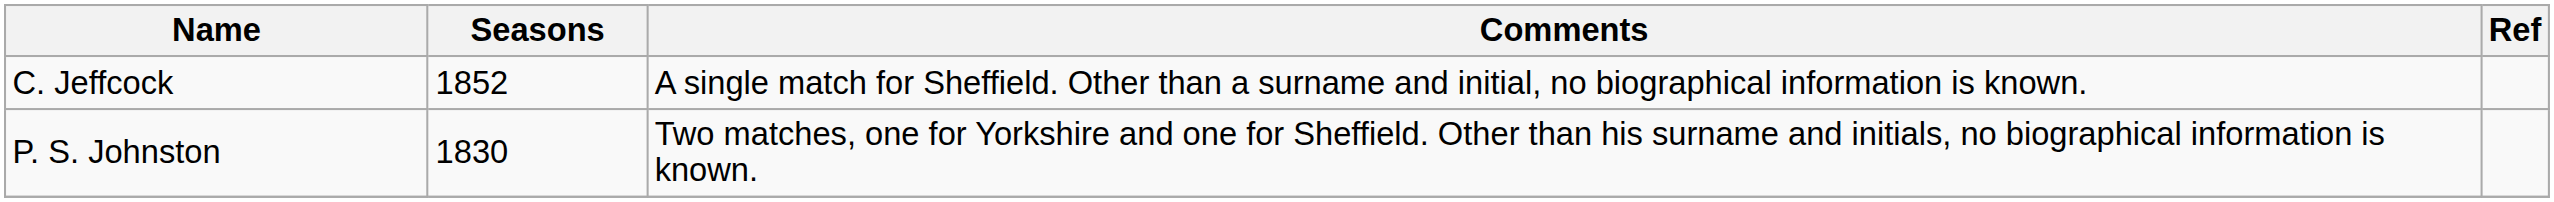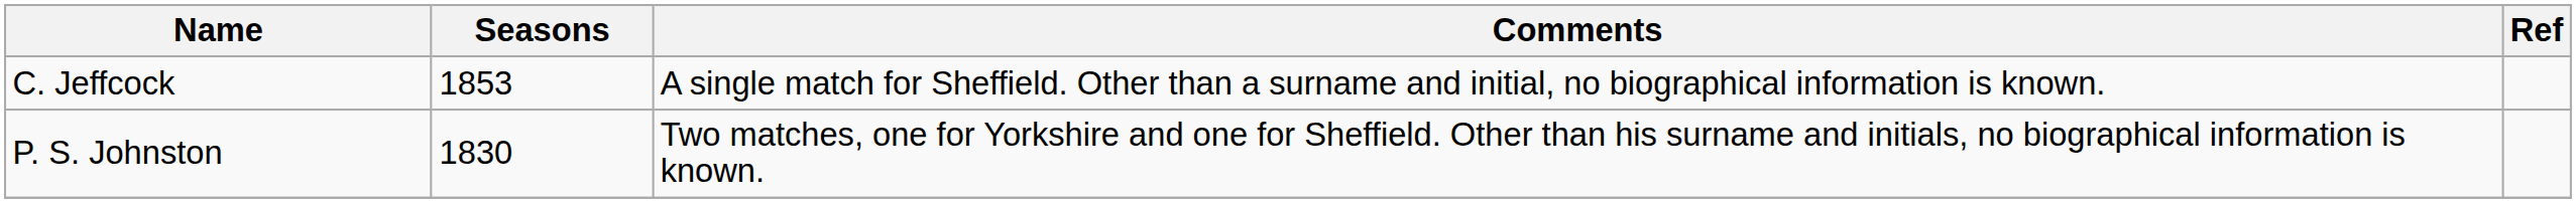 <table class="wikitable">
 <tr>
 <th style="width:200px">Name</th>
 <th style="width: 100px">Seasons</th>
 <th>Comments</th>
 <th>Ref</th>
 </tr>
 <tr>
 <td>C. Jeffcock</td>
-<td>1852</td>
+<td>1853</td>
 <td>A single match for Sheffield. Other than a surname and initial, no biographical information is known.</td>
 <td></td>
 </tr>
 <tr>
 <td>P. S. Johnston</td>
 <td>1830</td>
 <td>Two matches, one for Yorkshire and one for Sheffield. Other than his surname and initials, no biographical information is known.</td>
 <td></td>
 </tr>
 <tr>
 </tr>
 </table>
